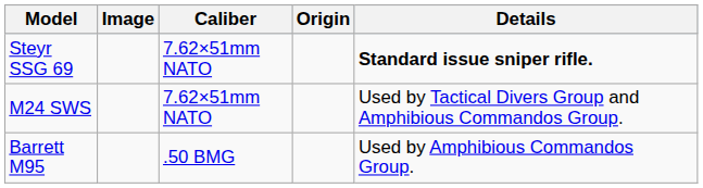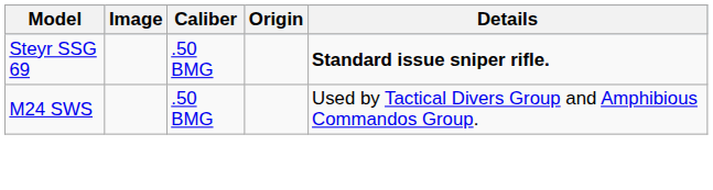 <table class="wikitable">
 <tr style="background:#aabccc;">
 <th>Model</th>
 <th>Image</th>
 <th>Caliber</th>
 <th>Origin</th>
 <th>Details</th>
 </tr>
 <tr>
 <td><a href='#'>Steyr SSG 69</a></td>
 <td></td>
-<td><a href='#'>7.62×51mm NATO</a></td>
+<td><a href='#'>.50 BMG</a></td>
 <td></td>
 <td><strong>Standard issue sniper rifle.</strong></td>
 </tr>
 <tr>
 <td><a href='#'>M24 SWS</a></td>
 <td></td>
-<td><a href='#'>7.62×51mm NATO</a></td>
+<td><a href='#'>.50 BMG</a></td>
 <td></td>
 <td>Used by <a href='#'>Tactical Divers Group</a> and <a href='#'>Amphibious Commandos Group</a>.</td>
 </tr>
-<tr>
-<td><a href='#'>Barrett M95</a></td>
-<td></td>
-<td><a href='#'>.50 BMG</a></td>
-<td></td>
-<td>Used by <a href='#'>Amphibious Commandos Group</a>.</td>
-</tr>
 </table>
